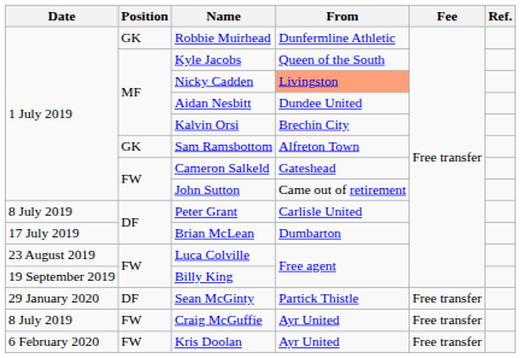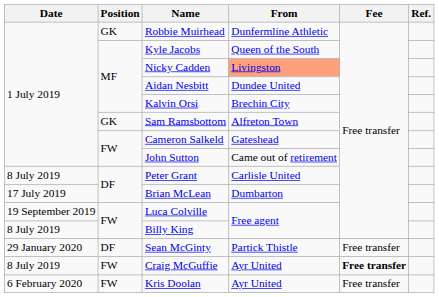 <table class="wikitable">
 <tr>
 <th>Date</th>
 <th>Position</th>
 <th>Name</th>
 <th>From</th>
 <th>Fee</th>
 <th>Ref.</th>
 </tr>
 <tr>
 <td rowspan="8">1 July 2019</td>
 <td>GK</td>
 <td><a href='#'>Robbie Muirhead</a></td>
 <td><a href='#'>Dunfermline Athletic</a></td>
 <td rowspan="12">Free transfer</td>
 <td></td>
 </tr>
 <tr>
 <td rowspan="4">MF</td>
 <td><a href='#'>Kyle Jacobs</a></td>
 <td><a href='#'>Queen of the South</a></td>
 <td></td>
 </tr>
 <tr>
 <td><a href='#'>Nicky Cadden</a></td>
 <td style="background: lightsalmon;"><a href='#'>Livingston</a></td>
 <td></td>
 </tr>
 <tr>
 <td><a href='#'>Aidan Nesbitt</a></td>
 <td><a href='#'>Dundee United</a></td>
 <td></td>
 </tr>
 <tr>
 <td><a href='#'>Kalvin Orsi</a></td>
 <td><a href='#'>Brechin City</a></td>
 <td></td>
 </tr>
 <tr>
 <td>GK</td>
 <td><a href='#'>Sam Ramsbottom</a></td>
 <td><a href='#'>Alfreton Town</a></td>
 <td></td>
 </tr>
 <tr>
 <td rowspan="2">FW</td>
 <td><a href='#'>Cameron Salkeld</a></td>
 <td><a href='#'>Gateshead</a></td>
 <td></td>
 </tr>
 <tr>
 <td><a href='#'>John Sutton</a></td>
 <td>Came out of <a href='#'>retirement</a></td>
 <td></td>
 </tr>
 <tr>
 <td>8 July 2019</td>
 <td rowspan="2">DF</td>
 <td><a href='#'>Peter Grant</a></td>
 <td><a href='#'>Carlisle United</a></td>
 <td></td>
 </tr>
 <tr>
 <td>17 July 2019</td>
 <td><a href='#'>Brian McLean</a></td>
 <td><a href='#'>Dumbarton</a></td>
 <td></td>
 </tr>
 <tr>
-<td>23 August 2019</td>
+<td>19 September 2019</td>
 <td rowspan="2">FW</td>
 <td><a href='#'>Luca Colville</a></td>
 <td rowspan="2"><a href='#'>Free agent</a></td>
 <td></td>
 </tr>
 <tr>
-<td>19 September 2019</td>
+<td>8 July 2019</td>
 <td><a href='#'>Billy King</a></td>
 <td></td>
 </tr>
 <tr>
 <td>29 January 2020</td>
 <td>DF</td>
 <td><a href='#'>Sean McGinty</a></td>
 <td><a href='#'>Partick Thistle</a></td>
 <td>Free transfer</td>
 <td></td>
 </tr>
 <tr>
 <td>8 July 2019</td>
 <td>FW</td>
 <td><a href='#'>Craig McGuffie</a></td>
 <td><a href='#'>Ayr United</a></td>
-<td>Free transfer</td>
+<td><strong>Free transfer</strong></td>
 <td></td>
 </tr>
 <tr>
 <td>6 February 2020</td>
 <td>FW</td>
 <td><a href='#'>Kris Doolan</a></td>
 <td><a href='#'>Ayr United</a></td>
 <td>Free transfer</td>
 <td></td>
 </tr>
 </table>
